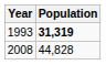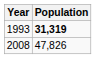 <table class="wikitable">
 <tr>
 <th>Year</th>
 <th>Population</th>
 </tr>
 <tr>
 <td>1993</td>
 <td><strong>31,319</strong></td>
 </tr>
 <tr>
 <td>2008</td>
-<td>44,828</td>
+<td>47,826</td>
 </tr>
 </table>
